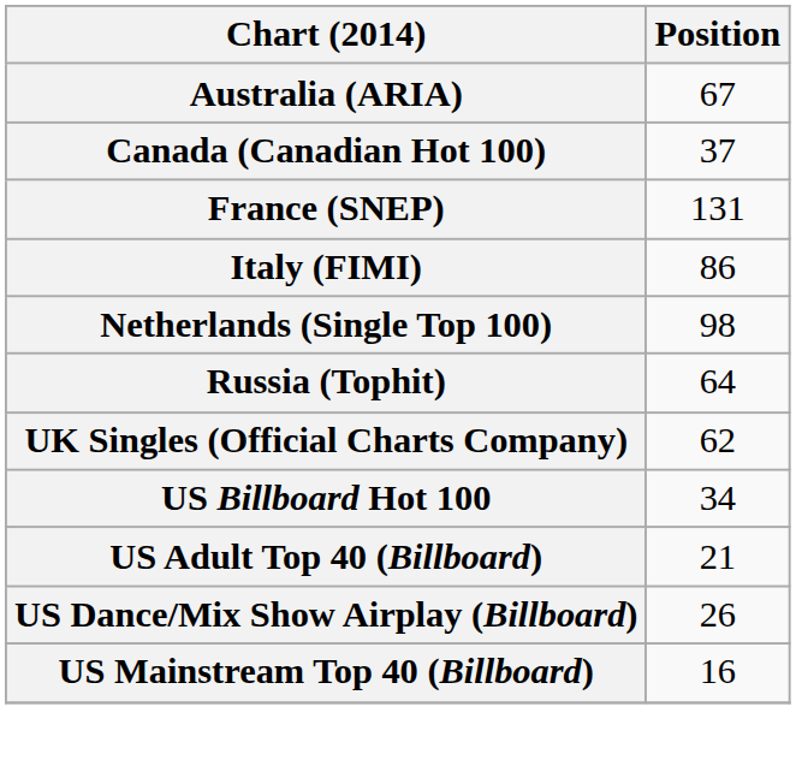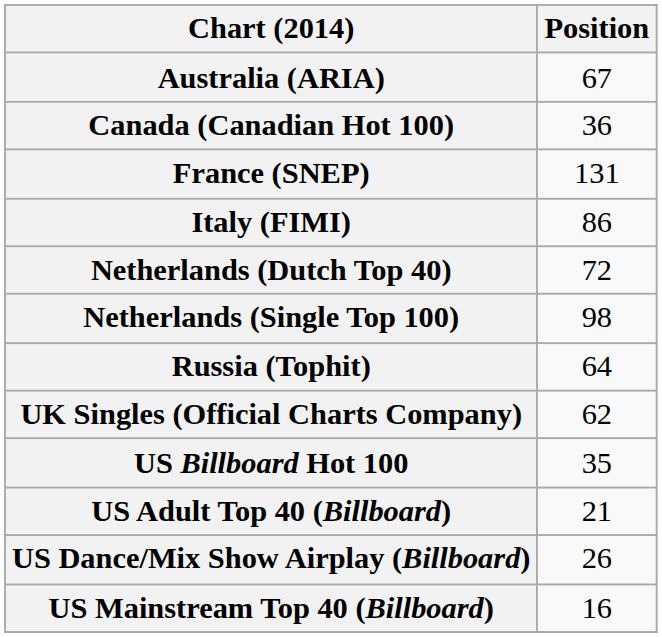 <table class="wikitable sortable plainrowheaders" style="text-align:center">
 <tr>
 <th>Chart (2014)</th>
 <th>Position</th>
 </tr>
 <tr>
 <th scope="row">Australia (ARIA)</th>
 <td style="text-align:center;">67</td>
 </tr>
 <tr>
 <th scope="row">Canada (Canadian Hot 100)</th>
-<td style="text-align:center;">37</td>
+<td style="text-align:center;">36</td>
 </tr>
 <tr>
 <th scope="row">France (SNEP)</th>
 <td style="text-align:center;">131</td>
 </tr>
 <tr>
 <th scope="row">Italy (FIMI)</th>
 <td style="text-align:center;">86</td>
+</tr>
+<tr>
+<th scope="row">Netherlands (Dutch Top 40)</th>
+<td style="text-align:center;">72</td>
 </tr>
 <tr>
 <th scope="row">Netherlands (Single Top 100)</th>
 <td style="text-align:center;">98</td>
 </tr>
 <tr>
 <th scope="row">Russia (Tophit)</th>
 <td style="text-align:center;">64</td>
 </tr>
 <tr>
 <th scope="row">UK Singles (Official Charts Company)</th>
 <td style="text-align:center;">62</td>
 </tr>
 <tr>
 <th scope="row">US <em>Billboard</em> Hot 100</th>
-<td style="text-align:center;">34</td>
+<td style="text-align:center;">35</td>
 </tr>
 <tr>
 <th scope="row">US Adult Top 40 (<em>Billboard</em>)</th>
 <td>21</td>
 </tr>
 <tr>
 <th scope="row">US Dance/Mix Show Airplay (<em>Billboard</em>)</th>
 <td>26</td>
 </tr>
 <tr>
 <th scope="row">US Mainstream Top 40 (<em>Billboard</em>)</th>
 <td style="text-align:center;">16</td>
 </tr>
 <tr>
 </tr>
 </table>
